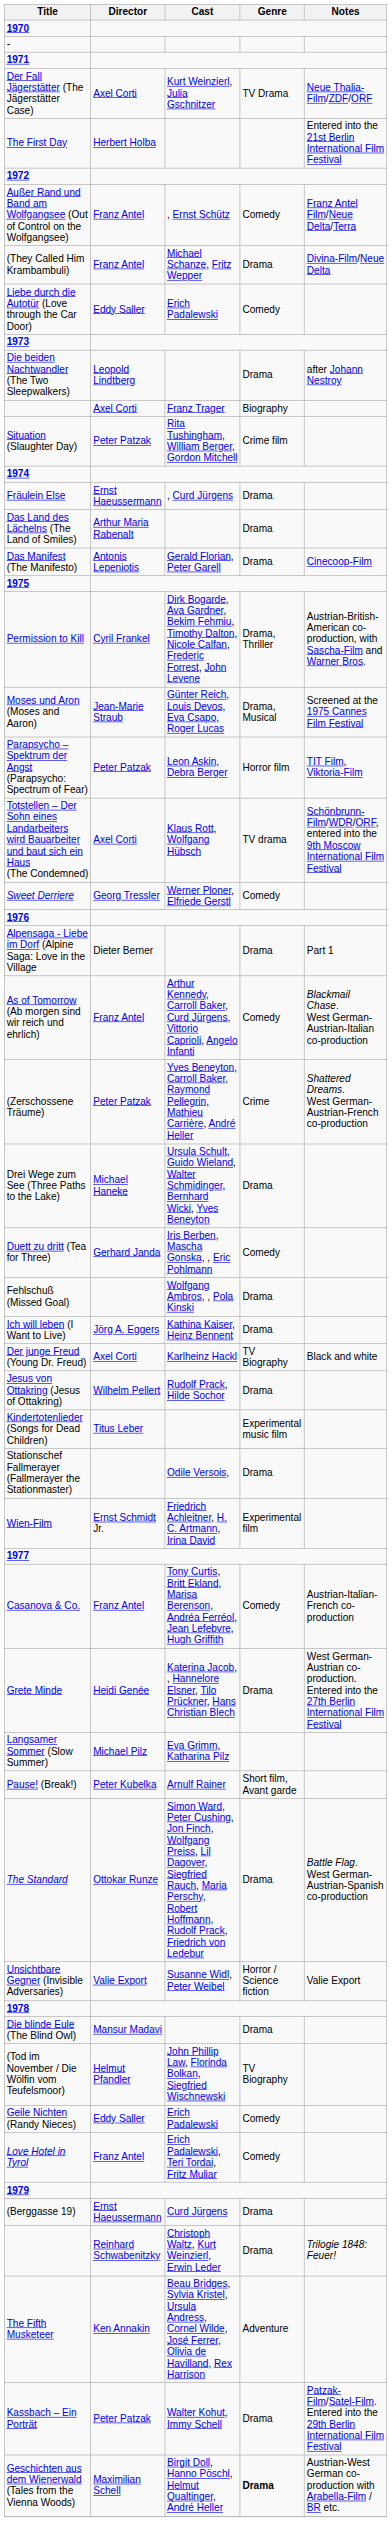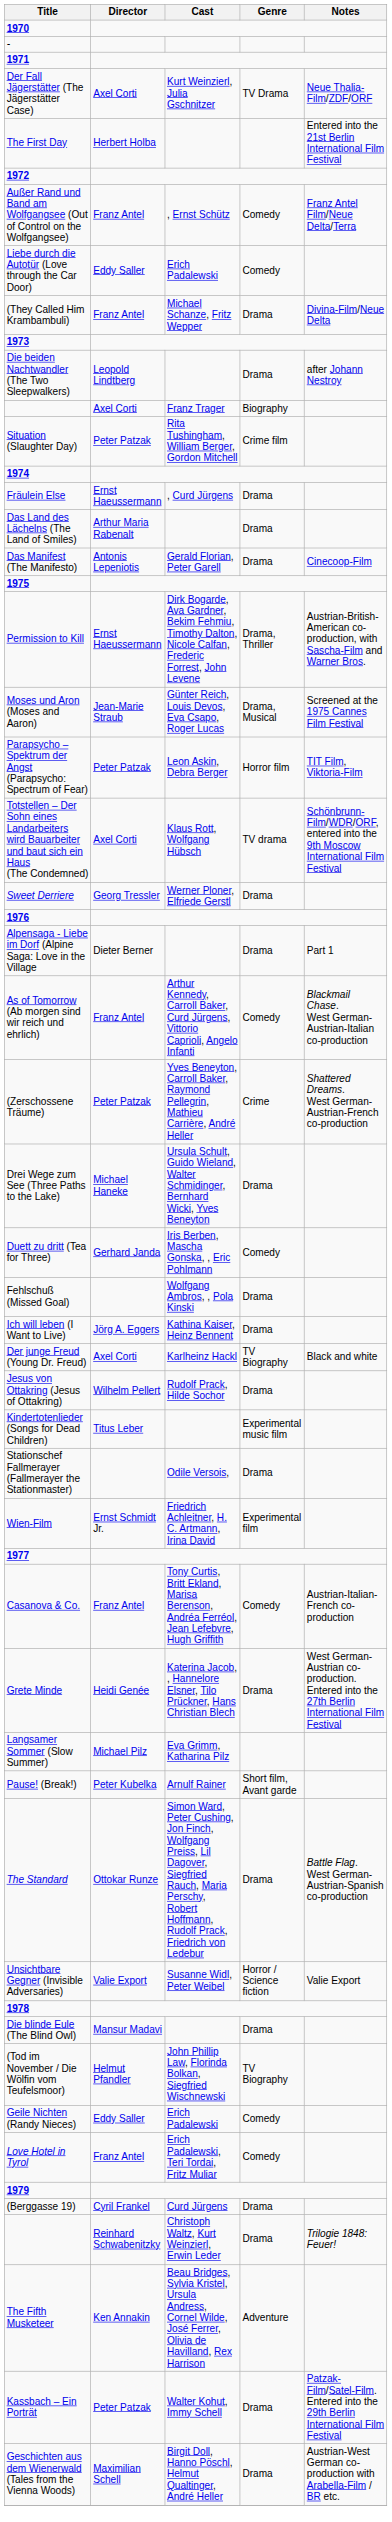 <table class="wikitable">
 <tr>
 <th>Title</th>
 <th>Director</th>
 <th>Cast</th>
 <th>Genre</th>
 <th>Notes</th>
 </tr>
 <tr>
 <td><strong><a href='#'>1970</a></strong></td>
 </tr>
 <tr>
 <td><em>-</em></td>
 <td></td>
 <td></td>
 <td></td>
 <td></td>
 </tr>
 <tr>
 <td><strong><a href='#'>1971</a></strong></td>
 </tr>
 <tr>
 <td><a href='#'>Der Fall Jägerstätter</a> (The Jägerstätter Case)</td>
 <td><a href='#'>Axel Corti</a></td>
 <td><a href='#'>Kurt Weinzierl</a>, <a href='#'>Julia Gschnitzer</a></td>
 <td>TV Drama</td>
 <td><a href='#'>Neue Thalia-Film</a>/<a href='#'>ZDF</a>/<a href='#'>ORF</a></td>
 </tr>
 <tr>
 <td><a href='#'>The First Day</a></td>
 <td><a href='#'>Herbert Holba</a></td>
 <td></td>
 <td></td>
 <td>Entered into the <a href='#'>21st Berlin International Film Festival</a></td>
 </tr>
 <tr>
 <td><strong><a href='#'>1972</a></strong></td>
 </tr>
 <tr>
 <td><a href='#'>Außer Rand und Band am Wolfgangsee</a> (Out of Control on the Wolfgangsee)</td>
 <td><a href='#'>Franz Antel</a></td>
 <td>, <a href='#'>Ernst Schütz</a></td>
 <td>Comedy</td>
 <td><a href='#'>Franz Antel Film</a>/<a href='#'>Neue Delta</a>/<a href='#'>Terra</a></td>
 </tr>
 <tr>
+<td><a href='#'>Liebe durch die Autotür</a> (Love through the Car Door)</td>
+<td><a href='#'>Eddy Saller</a></td>
+<td><a href='#'>Erich Padalewski</a></td>
+<td>Comedy</td>
+<td></td>
+</tr>
+<tr>
 <td> (They Called Him Krambambuli)</td>
 <td><a href='#'>Franz Antel</a></td>
 <td><a href='#'>Michael Schanze</a>, <a href='#'>Fritz Wepper</a></td>
 <td>Drama</td>
 <td><a href='#'>Divina-Film</a>/<a href='#'>Neue Delta</a></td>
-</tr>
-<tr>
-<td><a href='#'>Liebe durch die Autotür</a> (Love through the Car Door)</td>
-<td><a href='#'>Eddy Saller</a></td>
-<td><a href='#'>Erich Padalewski</a></td>
-<td>Comedy</td>
-<td></td>
 </tr>
 <tr>
 <td><strong><a href='#'>1973</a></strong></td>
 </tr>
 <tr>
 <td><a href='#'>Die beiden Nachtwandler</a> (The Two Sleepwalkers)</td>
 <td><a href='#'>Leopold Lindtberg</a></td>
 <td></td>
 <td>Drama</td>
 <td>after <a href='#'>Johann Nestroy</a></td>
 </tr>
 <tr>
 <td></td>
 <td><a href='#'>Axel Corti</a></td>
 <td><a href='#'>Franz Trager</a></td>
 <td>Biography</td>
 <td></td>
 </tr>
 <tr>
 <td><a href='#'>Situation</a> (Slaughter Day)</td>
 <td><a href='#'>Peter Patzak</a></td>
 <td><a href='#'>Rita Tushingham</a>, <a href='#'>William Berger</a>, <a href='#'>Gordon Mitchell</a></td>
 <td>Crime film</td>
 <td></td>
 </tr>
 <tr>
 <td><strong><a href='#'>1974</a></strong></td>
 </tr>
 <tr>
 <td><a href='#'>Fräulein Else</a></td>
 <td><a href='#'>Ernst Haeussermann</a></td>
 <td>, <a href='#'>Curd Jürgens</a></td>
 <td>Drama</td>
 <td></td>
 </tr>
 <tr>
 <td><a href='#'>Das Land des Lächelns</a> (The Land of Smiles)</td>
 <td><a href='#'>Arthur Maria Rabenalt</a></td>
 <td></td>
 <td>Drama</td>
 <td></td>
 </tr>
 <tr>
 <td><a href='#'>Das Manifest</a> (The Manifesto)</td>
 <td><a href='#'>Antonis Lepeniotis</a></td>
 <td><a href='#'>Gerald Florian</a>, <a href='#'>Peter Garell</a></td>
 <td>Drama</td>
 <td><a href='#'>Cinecoop-Film</a></td>
 </tr>
 <tr>
 <td><strong><a href='#'>1975</a></strong></td>
 </tr>
 <tr>
 <td><a href='#'>Permission to Kill</a></td>
-<td><a href='#'>Cyril Frankel</a></td>
+<td><a href='#'>Ernst Haeussermann</a></td>
 <td><a href='#'>Dirk Bogarde</a>, <a href='#'>Ava Gardner</a>, <a href='#'>Bekim Fehmiu</a>, <a href='#'>Timothy Dalton</a>, <a href='#'>Nicole Calfan</a>, <a href='#'>Frederic Forrest</a>, <a href='#'>John Levene</a></td>
 <td>Drama, Thriller</td>
 <td>Austrian-British-American co-production, with <a href='#'>Sascha-Film</a> and <a href='#'>Warner Bros</a>.</td>
 </tr>
 <tr>
 <td><a href='#'>Moses und Aron</a> (Moses and Aaron)</td>
 <td><a href='#'>Jean-Marie Straub</a></td>
 <td><a href='#'>Günter Reich</a>, <a href='#'>Louis Devos</a>, <a href='#'>Eva Csapo</a>, <a href='#'>Roger Lucas</a></td>
 <td>Drama, Musical</td>
 <td>Screened at the <a href='#'>1975 Cannes Film Festival</a></td>
 </tr>
 <tr>
 <td><a href='#'>Parapsycho – Spektrum der Angst</a> (Parapsycho: Spectrum of Fear)</td>
 <td><a href='#'>Peter Patzak</a></td>
 <td><a href='#'>Leon Askin</a>, <a href='#'>Debra Berger</a></td>
 <td>Horror film</td>
 <td><a href='#'>TIT Film</a>, <a href='#'>Viktoria-Film</a></td>
 </tr>
 <tr>
 <td><a href='#'>Totstellen – Der Sohn eines Landarbeiters wird Bauarbeiter und baut sich ein Haus</a> <br> (The Condemned)</td>
 <td><a href='#'>Axel Corti</a></td>
 <td><a href='#'>Klaus Rott</a>, <a href='#'>Wolfgang Hübsch</a></td>
 <td>TV drama</td>
 <td><a href='#'>Schönbrunn-Film</a>/<a href='#'>WDR</a>/<a href='#'>ORF</a>, entered into the <a href='#'>9th Moscow International Film Festival</a></td>
 </tr>
 <tr>
 <td><em><a href='#'>Sweet Derriere</a></em></td>
 <td><a href='#'>Georg Tressler</a></td>
 <td><a href='#'>Werner Ploner</a>, <a href='#'>Elfriede Gerstl </a></td>
-<td>Comedy</td>
+<td>Drama</td>
 <td></td>
 </tr>
 <tr>
 <td><strong><a href='#'>1976</a></strong></td>
 </tr>
 <tr>
 <td><a href='#'>Alpensaga - Liebe im Dorf</a> (Alpine Saga: Love in the Village</td>
 <td>Dieter Berner</td>
 <td></td>
 <td>Drama</td>
 <td>Part 1</td>
 </tr>
 <tr>
 <td><a href='#'>As of Tomorrow</a> <br> (Ab morgen sind wir reich und ehrlich)</td>
 <td><a href='#'>Franz Antel</a></td>
 <td><a href='#'>Arthur Kennedy</a>, <a href='#'>Carroll Baker</a>, <a href='#'>Curd Jürgens</a>, <a href='#'>Vittorio Caprioli</a>, <a href='#'>Angelo Infanti</a></td>
 <td>Comedy</td>
 <td> <em>Blackmail Chase</em>. <br> West German-Austrian-Italian co-production</td>
 </tr>
 <tr>
 <td> <br> (Zerschossene Träume)</td>
 <td><a href='#'>Peter Patzak</a></td>
 <td><a href='#'>Yves Beneyton</a>, <a href='#'>Carroll Baker</a>, <a href='#'>Raymond Pellegrin</a>, <a href='#'>Mathieu Carrière</a>, <a href='#'>André Heller</a></td>
 <td>Crime</td>
 <td> <em>Shattered Dreams</em>. <br> West German-Austrian-French co-production</td>
 </tr>
 <tr>
 <td>Drei Wege zum See (Three Paths to the Lake)</td>
 <td><a href='#'>Michael Haneke</a></td>
 <td><a href='#'>Ursula Schult</a>, <a href='#'>Guido Wieland</a>, <a href='#'>Walter Schmidinger</a>, <a href='#'>Bernhard Wicki</a>, <a href='#'>Yves Beneyton</a></td>
 <td>Drama</td>
 <td></td>
 </tr>
 <tr>
 <td><a href='#'>Duett zu dritt</a> (Tea for Three)</td>
 <td><a href='#'>Gerhard Janda</a></td>
 <td><a href='#'>Iris Berben</a>, <a href='#'>Mascha Gonska</a>, , <a href='#'>Eric Pohlmann</a></td>
 <td>Comedy</td>
 <td></td>
 </tr>
 <tr>
 <td>Fehlschuß (Missed Goal)</td>
 <td></td>
 <td><a href='#'>Wolfgang Ambros</a>, , <a href='#'>Pola Kinski</a></td>
 <td>Drama</td>
 <td></td>
 </tr>
 <tr>
 <td><a href='#'>Ich will leben</a> (I Want to Live)</td>
 <td><a href='#'>Jörg A. Eggers</a></td>
 <td><a href='#'>Kathina Kaiser</a>, <a href='#'>Heinz Bennent</a></td>
 <td>Drama</td>
 <td></td>
 </tr>
 <tr>
 <td><a href='#'>Der junge Freud</a> (Young Dr. Freud)</td>
 <td><a href='#'>Axel Corti</a></td>
 <td><a href='#'>Karlheinz Hackl</a></td>
 <td>TV Biography</td>
 <td>Black and white</td>
 </tr>
 <tr>
 <td><a href='#'>Jesus von Ottakring</a> (Jesus of Ottakring)</td>
 <td><a href='#'>Wilhelm Pellert</a></td>
 <td><a href='#'>Rudolf Prack</a>, <a href='#'>Hilde Sochor</a></td>
 <td>Drama</td>
 <td></td>
 </tr>
 <tr>
 <td><a href='#'>Kindertotenlieder</a> (Songs for Dead Children)</td>
 <td><a href='#'>Titus Leber</a></td>
 <td></td>
 <td>Experimental music film</td>
 <td></td>
 </tr>
 <tr>
 <td>Stationschef Fallmerayer <br> (Fallmerayer the Stationmaster)</td>
 <td></td>
 <td><a href='#'>Odile Versois</a>, </td>
 <td>Drama</td>
 <td></td>
 </tr>
 <tr>
 <td><a href='#'>Wien-Film</a></td>
 <td><a href='#'>Ernst Schmidt</a> Jr.</td>
 <td><a href='#'>Friedrich Achleitner</a>, <a href='#'>H. C. Artmann</a>, <a href='#'>Irina David</a></td>
 <td>Experimental film</td>
 <td></td>
 </tr>
 <tr>
 <td><strong><a href='#'>1977</a></strong></td>
 </tr>
 <tr>
 <td><a href='#'>Casanova & Co.</a></td>
 <td><a href='#'>Franz Antel</a></td>
 <td><a href='#'>Tony Curtis</a>, <a href='#'>Britt Ekland</a>, <a href='#'>Marisa Berenson</a>, <a href='#'>Andréa Ferréol</a>, <a href='#'>Jean Lefebvre</a>, <a href='#'>Hugh Griffith</a></td>
 <td>Comedy</td>
 <td>Austrian-Italian-French co-production</td>
 </tr>
 <tr>
 <td><a href='#'>Grete Minde</a></td>
 <td><a href='#'>Heidi Genée</a></td>
 <td><a href='#'>Katerina Jacob</a>, , <a href='#'>Hannelore Elsner</a>, <a href='#'>Tilo Prückner</a>, <a href='#'>Hans Christian Blech</a></td>
 <td>Drama</td>
 <td>West German-Austrian co-production. <br> Entered into the <a href='#'>27th Berlin International Film Festival</a></td>
 </tr>
 <tr>
 <td><a href='#'>Langsamer Sommer</a> (Slow Summer)</td>
 <td><a href='#'>Michael Pilz</a></td>
 <td><a href='#'>Eva Grimm</a>, <a href='#'>Katharina Pilz</a></td>
 <td></td>
 <td></td>
 </tr>
 <tr>
 <td><a href='#'>Pause!</a> (Break!)</td>
 <td><a href='#'>Peter Kubelka</a></td>
 <td><a href='#'>Arnulf Rainer</a></td>
 <td>Short film, Avant garde</td>
 <td></td>
 </tr>
 <tr>
 <td><em><a href='#'>The Standard</a></em></td>
 <td><a href='#'>Ottokar Runze</a></td>
 <td><a href='#'>Simon Ward</a>, <a href='#'>Peter Cushing</a>, <a href='#'>Jon Finch</a>, <a href='#'>Wolfgang Preiss</a>, <a href='#'>Lil Dagover</a>, <a href='#'>Siegfried Rauch</a>, <a href='#'>Maria Perschy</a>, <a href='#'>Robert Hoffmann</a>, <a href='#'>Rudolf Prack</a>, <a href='#'>Friedrich von Ledebur</a></td>
 <td>Drama</td>
 <td> <em>Battle Flag</em>. <br> West German-Austrian-Spanish co-production</td>
 </tr>
 <tr>
 <td><a href='#'>Unsichtbare Gegner</a> (Invisible Adversaries)</td>
 <td><a href='#'>Valie Export</a></td>
 <td><a href='#'>Susanne Widl</a>, <a href='#'>Peter Weibel</a></td>
 <td>Horror / Science fiction</td>
 <td>Valie Export</td>
 </tr>
 <tr>
 <td><strong><a href='#'>1978</a></strong></td>
 </tr>
 <tr>
 <td><a href='#'>Die blinde Eule</a> (The Blind Owl)</td>
 <td><a href='#'>Mansur Madavi</a></td>
 <td></td>
 <td>Drama</td>
 <td></td>
 </tr>
 <tr>
 <td> (Tod im November / Die Wölfin vom Teufelsmoor)</td>
 <td><a href='#'>Helmut Pfandler</a></td>
 <td><a href='#'>John Phillip Law</a>, <a href='#'>Florinda Bolkan</a>, <a href='#'>Siegfried Wischnewski</a></td>
 <td>TV Biography</td>
 <td></td>
 </tr>
 <tr>
 <td><a href='#'>Geile Nichten</a> (Randy Nieces)</td>
 <td><a href='#'>Eddy Saller</a></td>
 <td><a href='#'>Erich Padalewski</a></td>
 <td>Comedy</td>
 <td></td>
 </tr>
 <tr>
 <td><em><a href='#'>Love Hotel in Tyrol</a></em></td>
 <td><a href='#'>Franz Antel</a></td>
 <td><a href='#'>Erich Padalewski</a>, <a href='#'>Teri Tordai</a>, <a href='#'>Fritz Muliar</a></td>
 <td>Comedy</td>
 <td></td>
 </tr>
 <tr>
 <td><strong><a href='#'>1979</a></strong></td>
 </tr>
 <tr>
 <td> (Berggasse 19)</td>
-<td><a href='#'>Ernst Haeussermann</a></td>
+<td><a href='#'>Cyril Frankel</a></td>
 <td><a href='#'>Curd Jürgens</a></td>
 <td>Drama</td>
 <td></td>
 </tr>
 <tr>
 <td></td>
 <td><a href='#'>Reinhard Schwabenitzky</a></td>
 <td><a href='#'>Christoph Waltz</a>, <a href='#'>Kurt Weinzierl</a>, <a href='#'>Erwin Leder</a></td>
 <td>Drama</td>
 <td> <em>Trilogie 1848: Feuer!</em></td>
 </tr>
 <tr>
 <td><a href='#'>The Fifth Musketeer</a></td>
 <td><a href='#'>Ken Annakin</a></td>
 <td><a href='#'>Beau Bridges</a>, <a href='#'>Sylvia Kristel</a>, <a href='#'>Ursula Andress</a>, <a href='#'>Cornel Wilde</a>, <a href='#'>José Ferrer</a>, <a href='#'>Olivia de Havilland</a>, <a href='#'>Rex Harrison</a></td>
 <td>Adventure</td>
 <td></td>
 </tr>
 <tr>
 <td><a href='#'>Kassbach – Ein Porträt</a></td>
 <td><a href='#'>Peter Patzak</a></td>
 <td><a href='#'>Walter Kohut</a>, <a href='#'>Immy Schell</a></td>
 <td>Drama</td>
 <td><a href='#'>Patzak-Film</a>/<a href='#'>Satel-Film</a>. Entered into the <a href='#'>29th Berlin International Film Festival</a></td>
 </tr>
 <tr>
 <td><a href='#'>Geschichten aus dem Wienerwald</a> (Tales from the Vienna Woods)</td>
 <td><a href='#'>Maximilian Schell</a></td>
 <td><a href='#'>Birgit Doll</a>, <a href='#'>Hanno Pöschl</a>, <a href='#'>Helmut Qualtinger</a>, <a href='#'>André Heller</a></td>
-<td><strong>Drama</strong></td>
+<td>Drama</td>
 <td>Austrian-West German co-production with <a href='#'>Arabella-Film</a> / <a href='#'>BR</a> etc.</td>
 </tr>
 <tr>
 </tr>
 </table>
